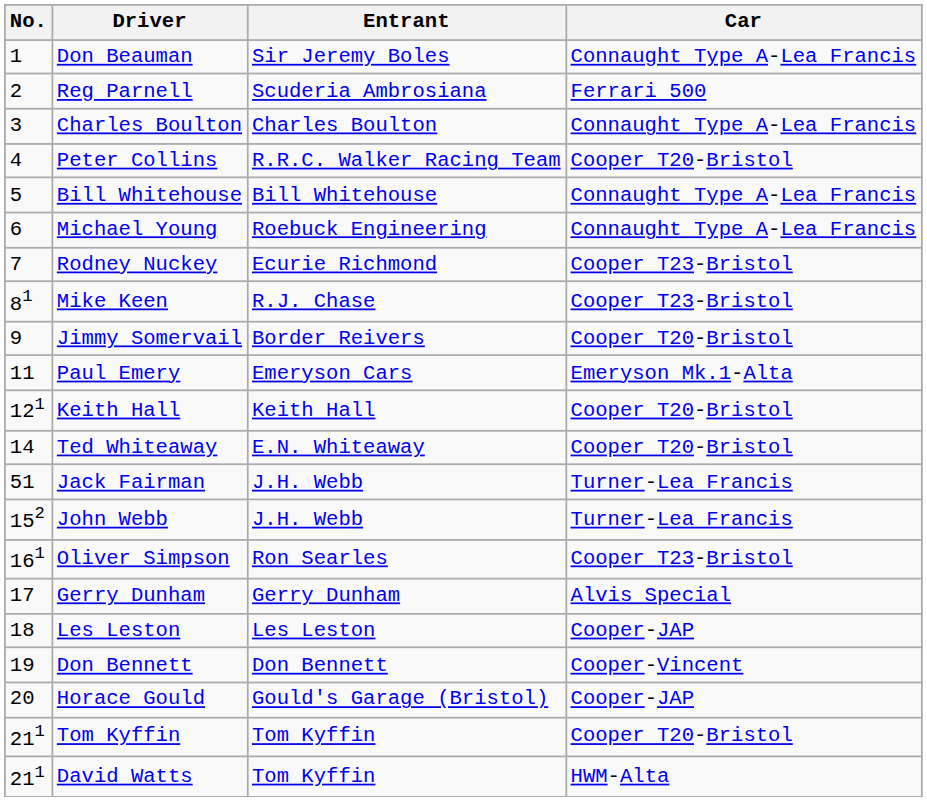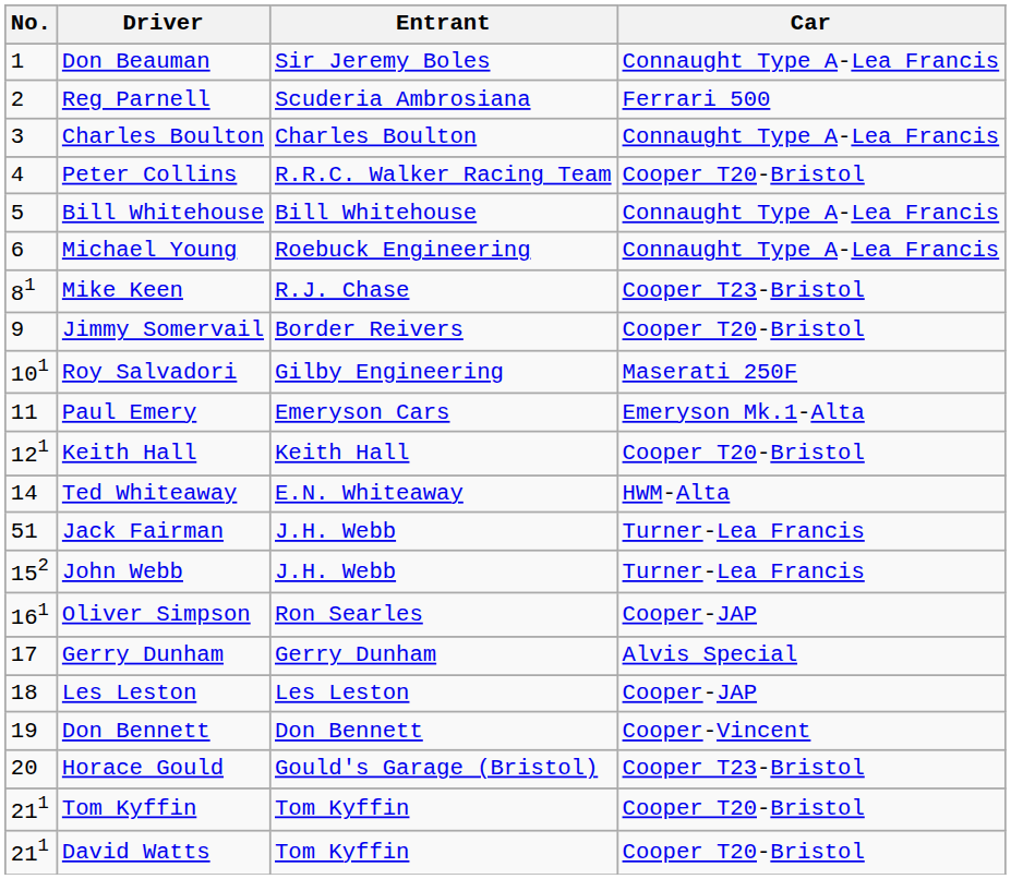 <table class="wikitable" style="font-size: 90%;">
 <tr>
 <th>No.</th>
 <th>Driver</th>
 <th>Entrant</th>
 <th>Car</th>
 </tr>
 <tr>
 <td>1</td>
 <td> <a href='#'>Don Beauman</a></td>
 <td><a href='#'>Sir Jeremy Boles</a></td>
 <td><a href='#'>Connaught Type A</a>-<a href='#'>Lea Francis</a></td>
 </tr>
 <tr>
 <td>2</td>
 <td> <a href='#'>Reg Parnell</a></td>
 <td><a href='#'>Scuderia Ambrosiana</a></td>
 <td><a href='#'>Ferrari 500</a></td>
 </tr>
 <tr>
 <td>3</td>
 <td> <a href='#'>Charles Boulton</a></td>
 <td><a href='#'>Charles Boulton</a></td>
 <td><a href='#'>Connaught Type A</a>-<a href='#'>Lea Francis</a></td>
 </tr>
 <tr>
 <td>4</td>
 <td> <a href='#'>Peter Collins</a></td>
 <td><a href='#'>R.R.C. Walker Racing Team</a></td>
 <td><a href='#'>Cooper T20</a>-<a href='#'>Bristol</a></td>
 </tr>
 <tr>
 <td>5</td>
 <td> <a href='#'>Bill Whitehouse</a></td>
 <td><a href='#'>Bill Whitehouse</a></td>
 <td><a href='#'>Connaught Type A</a>-<a href='#'>Lea Francis</a></td>
 </tr>
 <tr>
 <td>6</td>
 <td> <a href='#'>Michael Young</a></td>
 <td><a href='#'>Roebuck Engineering</a></td>
 <td><a href='#'>Connaught Type A</a>-<a href='#'>Lea Francis</a></td>
 </tr>
 <tr>
-<td>7</td>
-<td> <a href='#'>Rodney Nuckey</a></td>
-<td><a href='#'>Ecurie Richmond</a></td>
-<td><a href='#'>Cooper T23</a>-<a href='#'>Bristol</a></td>
-</tr>
-<tr>
 <td>8<sup>1</sup></td>
 <td> <a href='#'>Mike Keen</a></td>
 <td><a href='#'>R.J. Chase</a></td>
 <td><a href='#'>Cooper T23</a>-<a href='#'>Bristol</a></td>
 </tr>
 <tr>
 <td>9</td>
 <td> <a href='#'>Jimmy Somervail</a></td>
 <td><a href='#'>Border Reivers</a></td>
 <td><a href='#'>Cooper T20</a>-<a href='#'>Bristol</a></td>
+</tr>
+<tr>
+<td>10<sup>1</sup></td>
+<td> <a href='#'>Roy Salvadori</a></td>
+<td><a href='#'>Gilby Engineering</a></td>
+<td><a href='#'>Maserati 250F</a></td>
 </tr>
 <tr>
 <td>11</td>
 <td> <a href='#'>Paul Emery</a></td>
 <td><a href='#'>Emeryson Cars</a></td>
 <td><a href='#'>Emeryson Mk.1</a>-<a href='#'>Alta</a></td>
 </tr>
 <tr>
 <td>12<sup>1</sup></td>
 <td> <a href='#'>Keith Hall</a></td>
 <td><a href='#'>Keith Hall</a></td>
 <td><a href='#'>Cooper T20</a>-<a href='#'>Bristol</a></td>
 </tr>
 <tr>
 <td>14</td>
 <td> <a href='#'>Ted Whiteaway</a></td>
 <td><a href='#'>E.N. Whiteaway</a></td>
-<td><a href='#'>Cooper T20</a>-<a href='#'>Bristol</a></td>
+<td><a href='#'>HWM</a>-<a href='#'>Alta</a></td>
 </tr>
 <tr>
 <td>51</td>
 <td> <a href='#'>Jack Fairman</a></td>
 <td><a href='#'>J.H. Webb</a></td>
 <td><a href='#'>Turner</a>-<a href='#'>Lea Francis</a></td>
 </tr>
 <tr>
 <td>15<sup>2</sup></td>
 <td> <a href='#'>John Webb</a></td>
 <td><a href='#'>J.H. Webb</a></td>
 <td><a href='#'>Turner</a>-<a href='#'>Lea Francis</a></td>
 </tr>
 <tr>
 <td>16<sup>1</sup></td>
 <td> <a href='#'>Oliver Simpson</a></td>
 <td><a href='#'>Ron Searles</a></td>
-<td><a href='#'>Cooper T23</a>-<a href='#'>Bristol</a></td>
+<td><a href='#'>Cooper</a>-<a href='#'>JAP</a></td>
 </tr>
 <tr>
 <td>17</td>
 <td> <a href='#'>Gerry Dunham</a></td>
 <td><a href='#'>Gerry Dunham</a></td>
 <td><a href='#'>Alvis Special</a></td>
 </tr>
 <tr>
 <td>18</td>
 <td> <a href='#'>Les Leston</a></td>
 <td><a href='#'>Les Leston</a></td>
 <td><a href='#'>Cooper</a>-<a href='#'>JAP</a></td>
 </tr>
 <tr>
 <td>19</td>
 <td> <a href='#'>Don Bennett</a></td>
 <td><a href='#'>Don Bennett</a></td>
 <td><a href='#'>Cooper</a>-<a href='#'>Vincent</a></td>
 </tr>
 <tr>
 <td>20</td>
 <td> <a href='#'>Horace Gould</a></td>
 <td><a href='#'>Gould's Garage (Bristol)</a></td>
-<td><a href='#'>Cooper</a>-<a href='#'>JAP</a></td>
+<td><a href='#'>Cooper T23</a>-<a href='#'>Bristol</a></td>
 </tr>
 <tr>
 <td>21<sup>1</sup></td>
 <td> <a href='#'>Tom Kyffin</a></td>
 <td><a href='#'>Tom Kyffin</a></td>
 <td><a href='#'>Cooper T20</a>-<a href='#'>Bristol</a></td>
 </tr>
 <tr>
 <td>21<sup>1</sup></td>
 <td> <a href='#'>David Watts</a></td>
 <td><a href='#'>Tom Kyffin</a></td>
-<td><a href='#'>HWM</a>-<a href='#'>Alta</a></td>
+<td><a href='#'>Cooper T20</a>-<a href='#'>Bristol</a></td>
 </tr>
 </table>
